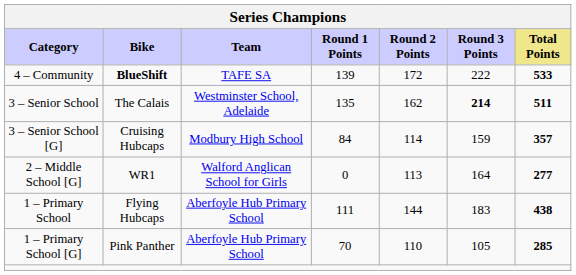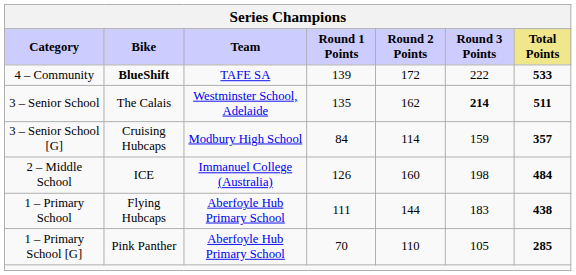 <table class="wikitable collapsible collapsed" style="font-size: 85%; text-align:center">
 <tr>
 <th colspan="7" width="500"><big>Series Champions</big></th>
 </tr>
 <tr>
 <th style="background:#ccf">Category</th>
 <th style="background:#ccf">Bike</th>
 <th style="background:#ccf">Team</th>
 <th style="background:#ccf">Round 1 Points</th>
 <th style="background:#ccf">Round 2 Points</th>
 <th style="background:#ccf">Round 3 Points</th>
 <th style="background:#f0e68c">Total Points</th>
 </tr>
 <tr>
 <td>4 – Community</td>
 <td><strong>BlueShift</strong></td>
 <td> <a href='#'>TAFE SA</a></td>
 <td>139</td>
 <td>172</td>
 <td>222</td>
 <td><strong>533</strong></td>
 </tr>
 <tr>
 <td>3 – Senior School</td>
 <td>The Calais</td>
 <td> <a href='#'>Westminster School, Adelaide</a></td>
 <td>135</td>
 <td>162</td>
 <td><strong>214</strong></td>
 <td><strong>511</strong></td>
 </tr>
 <tr>
 <td>3 – Senior School [G]</td>
 <td>Cruising Hubcaps</td>
 <td> <a href='#'>Modbury High School</a></td>
 <td>84</td>
 <td>114</td>
 <td>159</td>
 <td><strong>357</strong></td>
 </tr>
 <tr>
-<td>2 – Middle School [G]</td>
-<td>WR1</td>
-<td> <a href='#'>Walford Anglican School for Girls</a></td>
-<td>0</td>
-<td>113</td>
-<td>164</td>
-<td><strong>277</strong></td>
+<td>2 – Middle School</td>
+<td>ICE</td>
+<td> <a href='#'>Immanuel College (Australia)</a></td>
+<td>126</td>
+<td>160</td>
+<td>198</td>
+<td><strong>484</strong></td>
 </tr>
 <tr>
 <td>1 – Primary School</td>
 <td>Flying Hubcaps</td>
 <td> <a href='#'>Aberfoyle Hub Primary School</a></td>
 <td>111</td>
 <td>144</td>
 <td>183</td>
 <td><strong>438</strong></td>
 </tr>
 <tr>
 <td>1 – Primary School [G]</td>
 <td>Pink Panther</td>
 <td> <a href='#'>Aberfoyle Hub Primary School</a></td>
 <td>70</td>
 <td>110</td>
 <td>105</td>
 <td><strong>285</strong></td>
 </tr>
 <tr>
 <td colspan="7"></td>
 </tr>
 </table>
